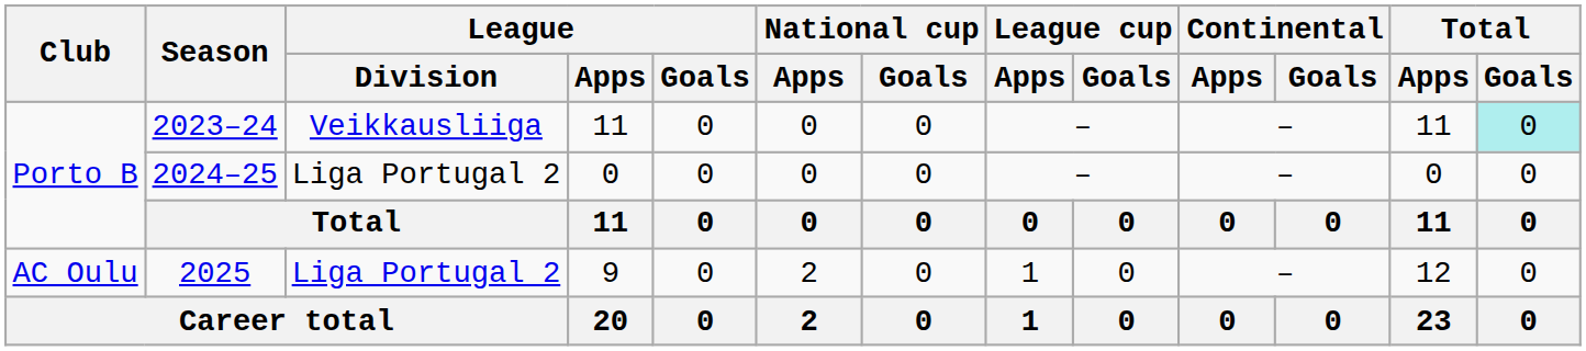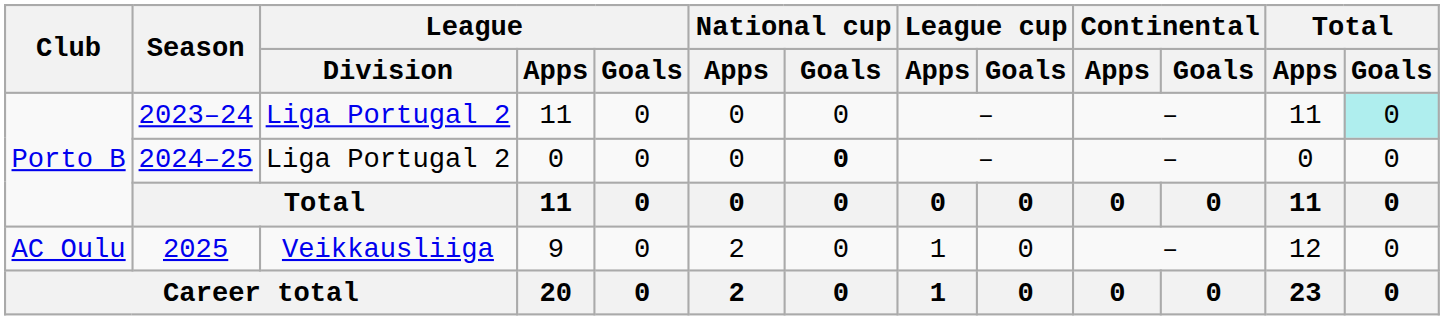 <table class="wikitable" style="text-align:center">
 <tr>
 <th rowspan="2">Club</th>
 <th rowspan="2">Season</th>
 <th colspan="3">League</th>
 <th colspan="2">National cup</th>
 <th colspan="2">League cup</th>
 <th colspan="2">Continental</th>
 <th colspan="2">Total</th>
 </tr>
 <tr>
 <th>Division</th>
 <th>Apps</th>
 <th>Goals</th>
 <th>Apps</th>
 <th>Goals</th>
 <th>Apps</th>
 <th>Goals</th>
 <th>Apps</th>
 <th>Goals</th>
 <th>Apps</th>
 <th>Goals</th>
 </tr>
 <tr>
 <td rowspan="3"><a href='#'>Porto B</a></td>
 <td><a href='#'>2023–24</a></td>
-<td><a href='#'>Veikkausliiga</a></td>
+<td><a href='#'>Liga Portugal 2</a></td>
 <td>11</td>
 <td>0</td>
 <td>0</td>
 <td>0</td>
 <td colspan=2>–</td>
 <td colspan=2>–</td>
 <td>11</td>
 <td style="background: paleturquoise;">0</td>
 </tr>
 <tr>
 <td><a href='#'>2024–25</a></td>
 <td>Liga Portugal 2</td>
 <td>0</td>
 <td>0</td>
 <td>0</td>
-<td>0</td>
+<td><strong>0</strong></td>
 <td colspan=2>–</td>
 <td colspan=2>–</td>
 <td>0</td>
 <td>0</td>
 </tr>
 <tr>
 <th colspan=2>Total</th>
 <th>11</th>
 <th>0</th>
 <th>0</th>
 <th>0</th>
 <th>0</th>
 <th>0</th>
 <th>0</th>
 <th>0</th>
 <th>11</th>
 <th>0</th>
 </tr>
 <tr>
 <td><a href='#'>AC Oulu</a></td>
 <td><a href='#'>2025</a></td>
-<td><a href='#'>Liga Portugal 2</a></td>
+<td><a href='#'>Veikkausliiga</a></td>
 <td>9</td>
 <td>0</td>
 <td>2</td>
 <td>0</td>
 <td>1</td>
 <td>0</td>
 <td colspan=2>–</td>
 <td>12</td>
 <td>0</td>
 </tr>
 <tr>
 <th colspan="3">Career total</th>
 <th>20</th>
 <th>0</th>
 <th>2</th>
 <th>0</th>
 <th>1</th>
 <th>0</th>
 <th>0</th>
 <th>0</th>
 <th>23</th>
 <th>0</th>
 </tr>
 </table>
